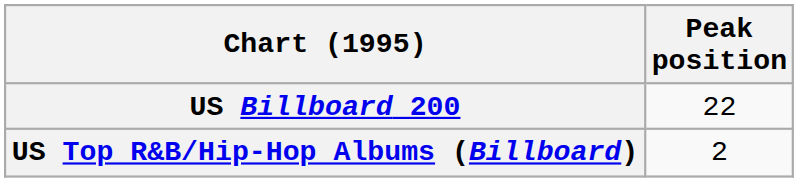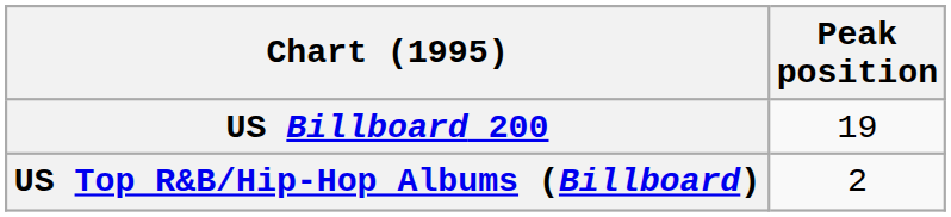 <table class="wikitable sortable plainrowheaders" style="text-align:center">
 <tr>
 <th scope="col">Chart (1995)</th>
 <th scope="col">Peak<br> position</th>
 </tr>
 <tr>
 <th scope="row">US <a href='#'><em>Billboard</em> 200</a></th>
-<td>22</td>
+<td>19</td>
 </tr>
 <tr>
 <th scope="row">US <a href='#'>Top R&B/Hip-Hop Albums</a> (<em><a href='#'>Billboard</a></em>)</th>
 <td>2</td>
 </tr>
 </table>
